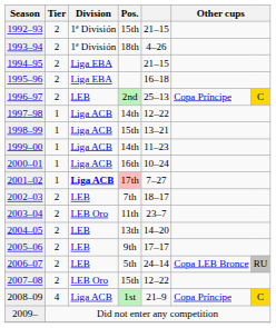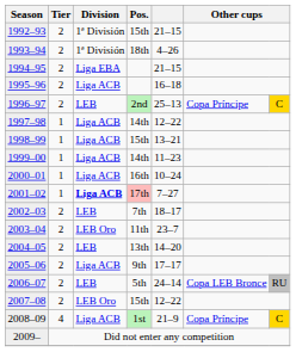 <table class="wikitable" style="font-size:85%; text-align:center">
 <tr>
 <th>Season</th>
 <th>Tier</th>
 <th>Division</th>
 <th>Pos.</th>
 <th></th>
 <th colspan=2>Other cups</th>
 </tr>
 <tr>
 <td bgcolor=#efefef><a href='#'>1992–93</a></td>
 <td>2</td>
 <td align=left>1ª División</td>
 <td>15th</td>
 <td>21–15</td>
 <td colspan=2></td>
 </tr>
 <tr>
 <td bgcolor=#efefef><a href='#'>1993–94</a></td>
 <td>2</td>
 <td align=left>1ª División</td>
 <td>18th</td>
 <td>4–26</td>
 <td colspan=2></td>
 </tr>
 <tr>
 <td bgcolor=#efefef><a href='#'>1994–95</a></td>
 <td>2</td>
 <td align=left><a href='#'>Liga EBA</a></td>
 <td></td>
 <td>21–15</td>
 <td colspan=2></td>
 </tr>
 <tr>
 <td bgcolor=#efefef><a href='#'>1995–96</a></td>
 <td>2</td>
-<td align=left><a href='#'>Liga EBA</a></td>
+<td align=left><a href='#'>Liga ACB</a></td>
 <td></td>
 <td>16–18</td>
 <td colspan=2></td>
 </tr>
 <tr>
 <td bgcolor=#efefef><a href='#'>1996–97</a></td>
 <td>2</td>
 <td align=left><a href='#'>LEB</a></td>
 <td bgcolor=#BBF3BB>2nd</td>
 <td>25–13</td>
 <td align=left><a href='#'>Copa Príncipe</a></td>
 <td bgcolor=gold>C</td>
 </tr>
 <tr>
 <td bgcolor=#efefef><a href='#'>1997–98</a></td>
 <td>1</td>
 <td align=left><a href='#'>Liga ACB</a></td>
 <td>14th</td>
 <td>12–22</td>
 <td colspan=2></td>
 </tr>
 <tr>
 <td bgcolor=#efefef><a href='#'>1998–99</a></td>
 <td>1</td>
 <td align=left><a href='#'>Liga ACB</a></td>
 <td>15th</td>
 <td>13–21</td>
 <td colspan=2></td>
 </tr>
 <tr>
 <td bgcolor=#efefef><a href='#'>1999–00</a></td>
 <td>1</td>
 <td align=left><a href='#'>Liga ACB</a></td>
 <td>14th</td>
 <td>11–23</td>
 <td colspan=2></td>
 </tr>
 <tr>
 <td bgcolor=#efefef><a href='#'>2000–01</a></td>
 <td>1</td>
 <td align=left><a href='#'>Liga ACB</a></td>
 <td>16th</td>
 <td>10–24</td>
 <td colspan=2></td>
 </tr>
 <tr>
 <td bgcolor=#efefef><a href='#'>2001–02</a></td>
 <td>1</td>
 <td align=left><strong><a href='#'>Liga ACB</a></strong></td>
 <td bgcolor=#FFBBBB>17th</td>
 <td>7–27</td>
 <td colspan=2></td>
 </tr>
 <tr>
 <td bgcolor=#efefef><a href='#'>2002–03</a></td>
 <td>2</td>
 <td align=left><a href='#'>LEB</a></td>
 <td>7th</td>
 <td>18–17</td>
 <td colspan=2></td>
 </tr>
 <tr>
 <td bgcolor=#efefef><a href='#'>2003–04</a></td>
 <td>2</td>
 <td align=left><a href='#'>LEB Oro</a></td>
 <td>11th</td>
 <td>23–7</td>
 <td colspan=2></td>
 </tr>
 <tr>
 <td bgcolor=#efefef><a href='#'>2004–05</a></td>
 <td>2</td>
 <td align=left><a href='#'>LEB</a></td>
 <td>13th</td>
 <td>14–20</td>
 <td colspan=2></td>
 </tr>
 <tr>
 <td bgcolor=#efefef><a href='#'>2005–06</a></td>
 <td>2</td>
-<td align=left><a href='#'>LEB</a></td>
+<td align=left><a href='#'>Liga ACB</a></td>
 <td>9th</td>
 <td>17–17</td>
 <td colspan=2></td>
 </tr>
 <tr>
 <td bgcolor=#efefef><a href='#'>2006–07</a></td>
 <td>2</td>
 <td align=left><a href='#'>LEB</a></td>
 <td>5th</td>
 <td>24–14</td>
 <td align=left><a href='#'>Copa LEB Bronce</a></td>
 <td bgcolor=silver>RU</td>
 </tr>
 <tr>
 <td bgcolor=#efefef><a href='#'>2007–08</a></td>
 <td>2</td>
 <td align=left><a href='#'>LEB Oro</a></td>
 <td>15th</td>
 <td>12–22</td>
 <td colspan=2></td>
 </tr>
 <tr>
 <td bgcolor=#efefef>2008–09</td>
 <td>4</td>
 <td align=left><a href='#'>Liga ACB</a></td>
 <td bgcolor=#BBF3BB>1st</td>
 <td>21–9</td>
 <td align=left><a href='#'>Copa Príncipe</a></td>
 <td bgcolor=gold>C</td>
 </tr>
 <tr>
 <td bgcolor=#efefef>2009–</td>
 <td colspan=8>Did not enter any competition</td>
 </tr>
 <tr>
 </tr>
 </table>
